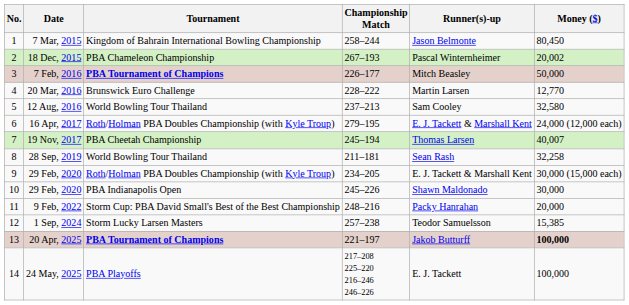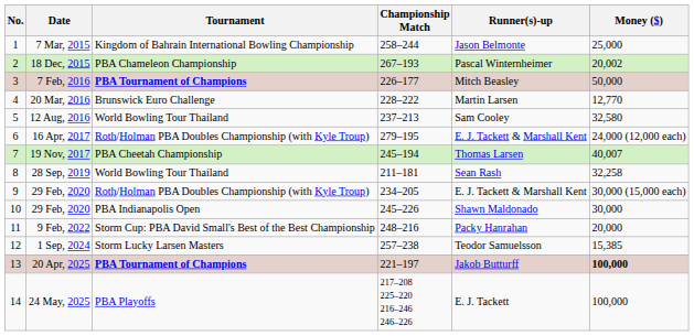 <table class="wikitable" style="font-size:95%;">
 <tr>
 <th>No.</th>
 <th>Date</th>
 <th>Tournament</th>
 <th>Championship<br>Match</th>
 <th>Runner(s)-up</th>
 <th>Money (<a href='#'>$</a>)</th>
 </tr>
 <tr>
 <td align=center>1</td>
 <td align=right>7 Mar, <a href='#'>2015</a></td>
 <td>Kingdom of Bahrain International Bowling Championship</td>
 <td>258–244</td>
 <td> <a href='#'>Jason Belmonte</a></td>
-<td>80,450</td>
+<td>25,000</td>
 </tr>
 <tr style="background:#d4f1c5;">
 <td align=center>2</td>
 <td align=right>18 Dec, <a href='#'>2015</a></td>
 <td>PBA Chameleon Championship</td>
 <td>267–193</td>
 <td> Pascal Winternheimer</td>
 <td>20,002</td>
 </tr>
 <tr style="background:#e5d1cb;">
 <td align=center>3</td>
 <td align=right>7 Feb, <a href='#'>2016</a></td>
 <td><strong><a href='#'>PBA Tournament of Champions</a></strong></td>
 <td>226–177</td>
 <td> Mitch Beasley</td>
 <td>50,000</td>
 </tr>
 <tr>
 <td align=center>4</td>
 <td align=right>20 Mar, <a href='#'>2016</a></td>
 <td>Brunswick Euro Challenge</td>
 <td>228–222</td>
 <td> Martin Larsen</td>
 <td>12,770</td>
 </tr>
 <tr>
 <td align=center>5</td>
 <td align=right>12 Aug, <a href='#'>2016</a></td>
 <td>World Bowling Tour Thailand</td>
 <td>237–213</td>
 <td> Sam Cooley</td>
 <td>32,580</td>
 </tr>
 <tr>
 <td align=center>6</td>
 <td align=right>16 Apr, <a href='#'>2017</a></td>
 <td><a href='#'>Roth</a>/<a href='#'>Holman</a> PBA Doubles Championship (with <a href='#'>Kyle Troup</a>)</td>
 <td>279–195</td>
 <td> <a href='#'>E. J. Tackett</a> &  <a href='#'>Marshall Kent</a></td>
 <td>24,000 (12,000 each)</td>
 </tr>
 <tr style="background:#d4f1c5;">
 <td align=center>7</td>
 <td align=right>19 Nov, <a href='#'>2017</a></td>
 <td>PBA Cheetah Championship</td>
 <td>245–194</td>
 <td> <a href='#'>Thomas Larsen</a></td>
 <td>40,007</td>
 </tr>
 <tr>
 <td align=center>8</td>
 <td align=right>28 Sep, <a href='#'>2019</a></td>
 <td>World Bowling Tour Thailand</td>
 <td>211–181</td>
 <td> <a href='#'>Sean Rash</a></td>
 <td>32,258</td>
 </tr>
 <tr>
 <td align=center>9</td>
 <td align=right>29 Feb, <a href='#'>2020</a></td>
 <td><a href='#'>Roth</a>/<a href='#'>Holman</a> PBA Doubles Championship (with <a href='#'>Kyle Troup</a>)</td>
 <td>234–205</td>
 <td> E. J. Tackett &  Marshall Kent</td>
 <td>30,000 (15,000 each)</td>
 </tr>
 <tr>
 <td align=center>10</td>
 <td align=right>29 Feb, <a href='#'>2020</a></td>
 <td>PBA Indianapolis Open</td>
 <td>245–226</td>
 <td> <a href='#'>Shawn Maldonado</a></td>
 <td>30,000</td>
 </tr>
 <tr>
 <td align=center>11</td>
 <td align=right>9 Feb, <a href='#'>2022</a></td>
 <td>Storm Cup: PBA David Small's Best of the Best Championship</td>
 <td>248–216</td>
 <td> <a href='#'>Packy Hanrahan</a></td>
 <td>20,000</td>
 </tr>
 <tr>
 <td align=center>12</td>
 <td align=right>1 Sep, <a href='#'>2024</a></td>
 <td>Storm Lucky Larsen Masters</td>
 <td>257–238</td>
 <td> Teodor Samuelsson</td>
 <td>15,385</td>
 </tr>
 <tr style="background:#e5d1cb;">
 <td align=center>13</td>
 <td align=right>20 Apr, <a href='#'>2025</a></td>
 <td><strong><a href='#'>PBA Tournament of Champions</a></strong></td>
 <td>221–197</td>
 <td> <a href='#'>Jakob Butturff</a></td>
 <td><strong>100,000</strong></td>
 </tr>
 <tr>
 <td align=center>14</td>
 <td align=right>24 May, <a href='#'>2025</a></td>
 <td><a href='#'>PBA Playoffs</a></td>
 <td><small>217–208<br>225–220<br>216–246<br>246–226</small></td>
 <td> E. J. Tackett</td>
 <td>100,000</td>
 </tr>
 </table>
